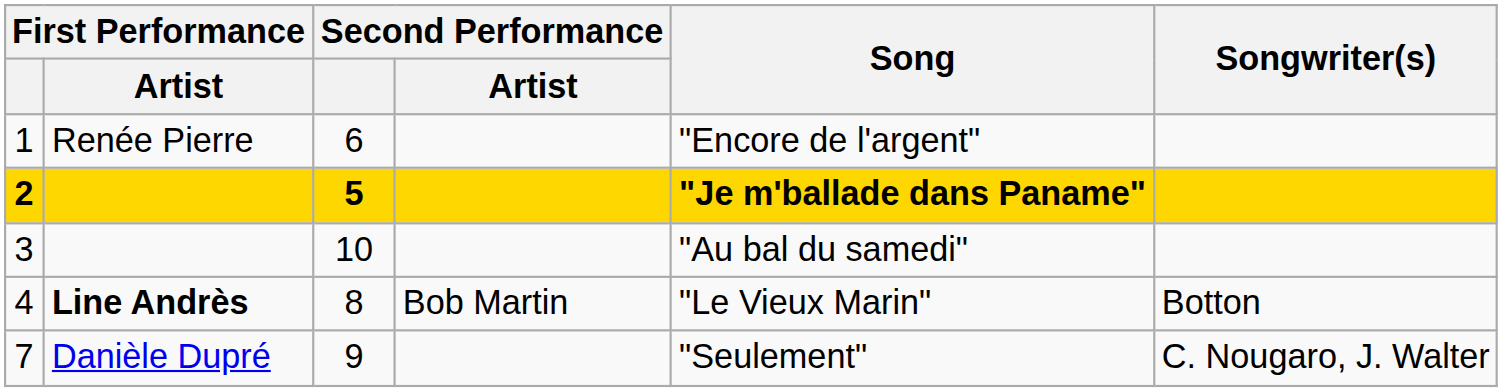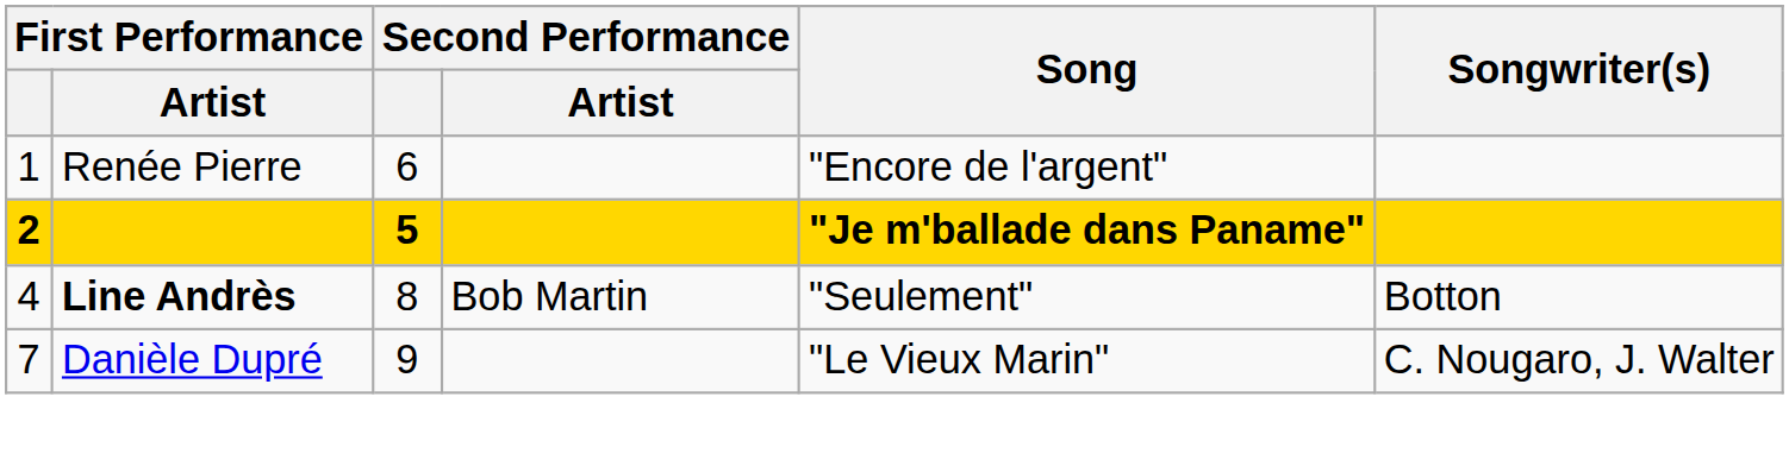 <table class="sortable wikitable" style="margin: 1em auto 1em auto; text-align:left">
 <tr>
 <th colspan="2">First Performance</th>
 <th colspan="2">Second Performance</th>
 <th rowspan="2">Song</th>
 <th rowspan="2">Songwriter(s)</th>
 </tr>
 <tr>
 <th></th>
 <th>Artist</th>
 <th></th>
 <th>Artist</th>
 </tr>
 <tr>
 <td align="center">1</td>
 <td>Renée Pierre</td>
 <td align="center">6</td>
 <td></td>
 <td>"Encore de l'argent"</td>
 <td></td>
 </tr>
 <tr style="font-weight:bold; background:gold;">
 <td align="center">2</td>
 <td></td>
 <td align="center">5</td>
 <td></td>
 <td>"Je m'ballade dans Paname"</td>
 <td></td>
 </tr>
 <tr>
-<td align="center">3</td>
-<td></td>
-<td align="center">10</td>
-<td></td>
-<td>"Au bal du samedi"</td>
-<td></td>
-</tr>
-<tr>
 <td align="center">4</td>
 <td><strong>Line Andrès</strong></td>
 <td align="center">8</td>
 <td>Bob Martin</td>
-<td>"Le Vieux Marin"</td>
+<td>"Seulement"</td>
 <td>Botton</td>
 </tr>
 <tr>
 <td align="center">7</td>
 <td><a href='#'>Danièle Dupré</a></td>
 <td align="center">9</td>
 <td></td>
-<td>"Seulement"</td>
+<td>"Le Vieux Marin"</td>
 <td>C. Nougaro, J. Walter</td>
 </tr>
 </table>
